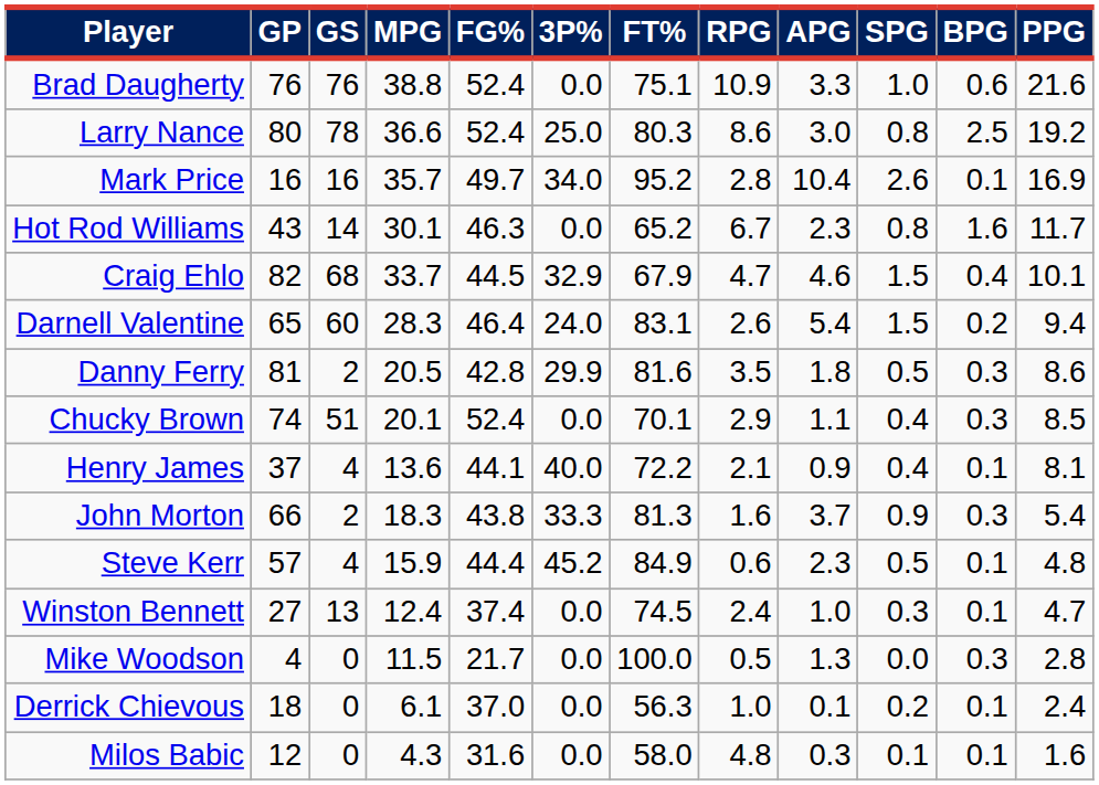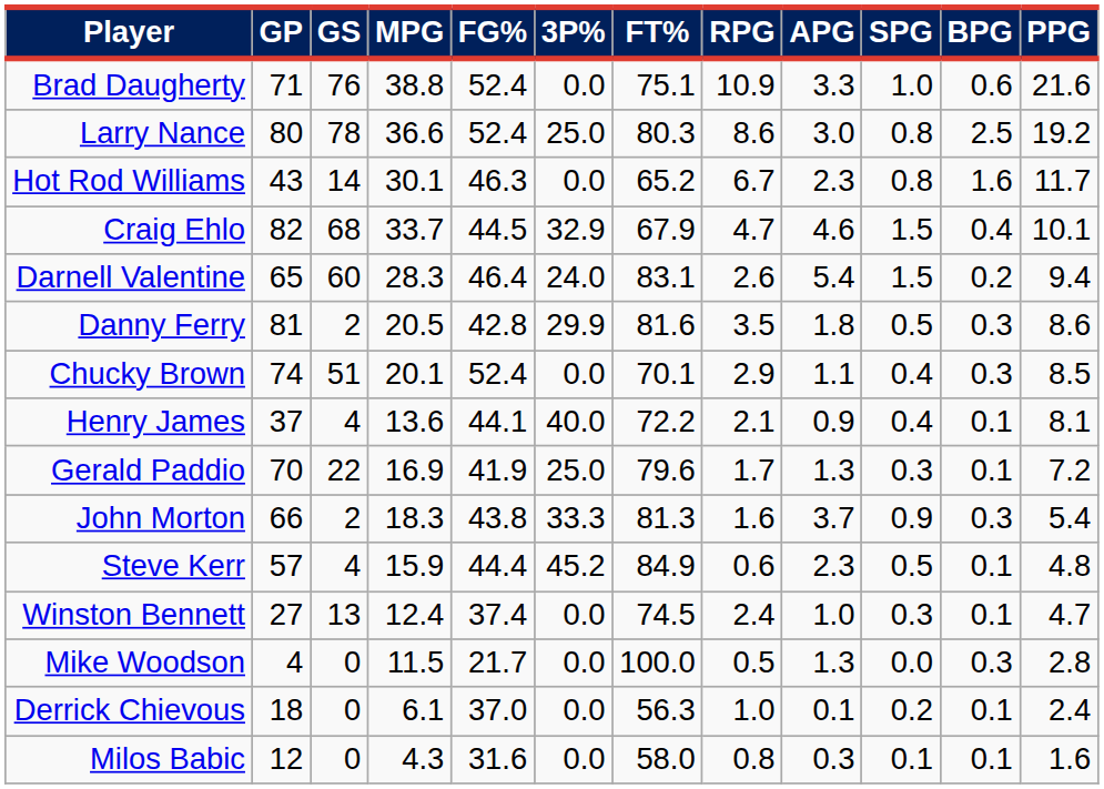 <table class="wikitable sortable" style="text-align:right;">
 <tr>
 <th style="background:#00205B; color:#FFFFFF; border-top:#E03C31 3px solid; border-bottom:#E03C31 3px solid;">Player</th>
 <th style="background:#00205B; color:#FFFFFF; border-top:#E03C31 3px solid; border-bottom:#E03C31 3px solid;">GP</th>
 <th style="background:#00205B; color:#FFFFFF; border-top:#E03C31 3px solid; border-bottom:#E03C31 3px solid;">GS</th>
 <th style="background:#00205B; color:#FFFFFF; border-top:#E03C31 3px solid; border-bottom:#E03C31 3px solid;">MPG</th>
 <th style="background:#00205B; color:#FFFFFF; border-top:#E03C31 3px solid; border-bottom:#E03C31 3px solid;">FG%</th>
 <th style="background:#00205B; color:#FFFFFF; border-top:#E03C31 3px solid; border-bottom:#E03C31 3px solid;">3P%</th>
 <th style="background:#00205B; color:#FFFFFF; border-top:#E03C31 3px solid; border-bottom:#E03C31 3px solid;">FT%</th>
 <th style="background:#00205B; color:#FFFFFF; border-top:#E03C31 3px solid; border-bottom:#E03C31 3px solid;">RPG</th>
 <th style="background:#00205B; color:#FFFFFF; border-top:#E03C31 3px solid; border-bottom:#E03C31 3px solid;">APG</th>
 <th style="background:#00205B; color:#FFFFFF; border-top:#E03C31 3px solid; border-bottom:#E03C31 3px solid;">SPG</th>
 <th style="background:#00205B; color:#FFFFFF; border-top:#E03C31 3px solid; border-bottom:#E03C31 3px solid;">BPG</th>
 <th style="background:#00205B; color:#FFFFFF; border-top:#E03C31 3px solid; border-bottom:#E03C31 3px solid;">PPG</th>
 </tr>
 <tr>
 <td><a href='#'>Brad Daugherty</a></td>
-<td>76</td>
+<td>71</td>
 <td>76</td>
 <td>38.8</td>
 <td>52.4</td>
 <td>0.0</td>
 <td>75.1</td>
 <td>10.9</td>
 <td>3.3</td>
 <td>1.0</td>
 <td>0.6</td>
 <td>21.6</td>
 </tr>
 <tr>
 <td><a href='#'>Larry Nance</a></td>
 <td>80</td>
 <td>78</td>
 <td>36.6</td>
 <td>52.4</td>
 <td>25.0</td>
 <td>80.3</td>
 <td>8.6</td>
 <td>3.0</td>
 <td>0.8</td>
 <td>2.5</td>
 <td>19.2</td>
-</tr>
-<tr>
-<td><a href='#'>Mark Price</a></td>
-<td>16</td>
-<td>16</td>
-<td>35.7</td>
-<td>49.7</td>
-<td>34.0</td>
-<td>95.2</td>
-<td>2.8</td>
-<td>10.4</td>
-<td>2.6</td>
-<td>0.1</td>
-<td>16.9</td>
 </tr>
 <tr>
 <td><a href='#'>Hot Rod Williams</a></td>
 <td>43</td>
 <td>14</td>
 <td>30.1</td>
 <td>46.3</td>
 <td>0.0</td>
 <td>65.2</td>
 <td>6.7</td>
 <td>2.3</td>
 <td>0.8</td>
 <td>1.6</td>
 <td>11.7</td>
 </tr>
 <tr>
 <td><a href='#'>Craig Ehlo</a></td>
 <td>82</td>
 <td>68</td>
 <td>33.7</td>
 <td>44.5</td>
 <td>32.9</td>
 <td>67.9</td>
 <td>4.7</td>
 <td>4.6</td>
 <td>1.5</td>
 <td>0.4</td>
 <td>10.1</td>
 </tr>
 <tr>
 <td><a href='#'>Darnell Valentine</a></td>
 <td>65</td>
 <td>60</td>
 <td>28.3</td>
 <td>46.4</td>
 <td>24.0</td>
 <td>83.1</td>
 <td>2.6</td>
 <td>5.4</td>
 <td>1.5</td>
 <td>0.2</td>
 <td>9.4</td>
 </tr>
 <tr>
 <td><a href='#'>Danny Ferry</a></td>
 <td>81</td>
 <td>2</td>
 <td>20.5</td>
 <td>42.8</td>
 <td>29.9</td>
 <td>81.6</td>
 <td>3.5</td>
 <td>1.8</td>
 <td>0.5</td>
 <td>0.3</td>
 <td>8.6</td>
 </tr>
 <tr>
 <td><a href='#'>Chucky Brown</a></td>
 <td>74</td>
 <td>51</td>
 <td>20.1</td>
 <td>52.4</td>
 <td>0.0</td>
 <td>70.1</td>
 <td>2.9</td>
 <td>1.1</td>
 <td>0.4</td>
 <td>0.3</td>
 <td>8.5</td>
 </tr>
 <tr>
 <td><a href='#'>Henry James</a></td>
 <td>37</td>
 <td>4</td>
 <td>13.6</td>
 <td>44.1</td>
 <td>40.0</td>
 <td>72.2</td>
 <td>2.1</td>
 <td>0.9</td>
 <td>0.4</td>
 <td>0.1</td>
 <td>8.1</td>
 </tr>
 <tr>
+<td><a href='#'>Gerald Paddio</a></td>
+<td>70</td>
+<td>22</td>
+<td>16.9</td>
+<td>41.9</td>
+<td>25.0</td>
+<td>79.6</td>
+<td>1.7</td>
+<td>1.3</td>
+<td>0.3</td>
+<td>0.1</td>
+<td>7.2</td>
+</tr>
+<tr>
 <td><a href='#'>John Morton</a></td>
 <td>66</td>
 <td>2</td>
 <td>18.3</td>
 <td>43.8</td>
 <td>33.3</td>
 <td>81.3</td>
 <td>1.6</td>
 <td>3.7</td>
 <td>0.9</td>
 <td>0.3</td>
 <td>5.4</td>
 </tr>
 <tr>
 <td><a href='#'>Steve Kerr</a></td>
 <td>57</td>
 <td>4</td>
 <td>15.9</td>
 <td>44.4</td>
 <td>45.2</td>
 <td>84.9</td>
 <td>0.6</td>
 <td>2.3</td>
 <td>0.5</td>
 <td>0.1</td>
 <td>4.8</td>
 </tr>
 <tr>
 <td><a href='#'>Winston Bennett</a></td>
 <td>27</td>
 <td>13</td>
 <td>12.4</td>
 <td>37.4</td>
 <td>0.0</td>
 <td>74.5</td>
 <td>2.4</td>
 <td>1.0</td>
 <td>0.3</td>
 <td>0.1</td>
 <td>4.7</td>
 </tr>
 <tr>
 <td><a href='#'>Mike Woodson</a></td>
 <td>4</td>
 <td>0</td>
 <td>11.5</td>
 <td>21.7</td>
 <td>0.0</td>
 <td>100.0</td>
 <td>0.5</td>
 <td>1.3</td>
 <td>0.0</td>
 <td>0.3</td>
 <td>2.8</td>
 </tr>
 <tr>
 <td><a href='#'>Derrick Chievous</a></td>
 <td>18</td>
 <td>0</td>
 <td>6.1</td>
 <td>37.0</td>
 <td>0.0</td>
 <td>56.3</td>
 <td>1.0</td>
 <td>0.1</td>
 <td>0.2</td>
 <td>0.1</td>
 <td>2.4</td>
 </tr>
 <tr>
 <td><a href='#'>Milos Babic</a></td>
 <td>12</td>
 <td>0</td>
 <td>4.3</td>
 <td>31.6</td>
 <td>0.0</td>
 <td>58.0</td>
-<td>4.8</td>
+<td>0.8</td>
 <td>0.3</td>
 <td>0.1</td>
 <td>0.1</td>
 <td>1.6</td>
 </tr>
 </table>
